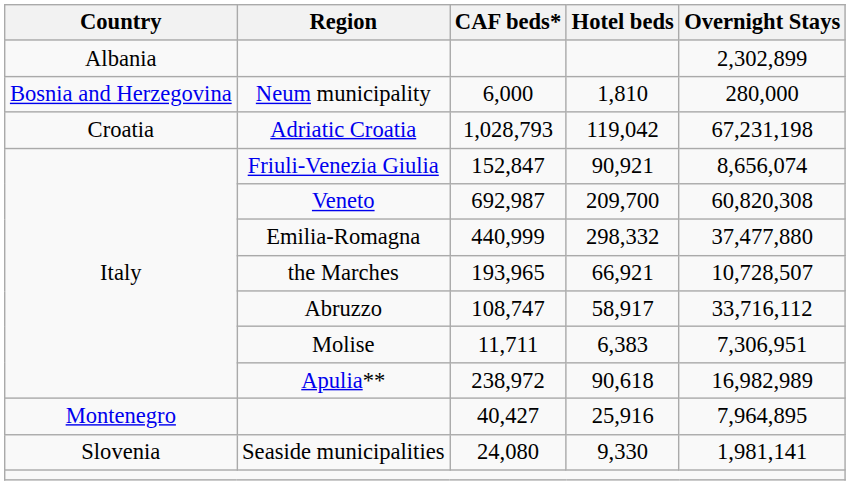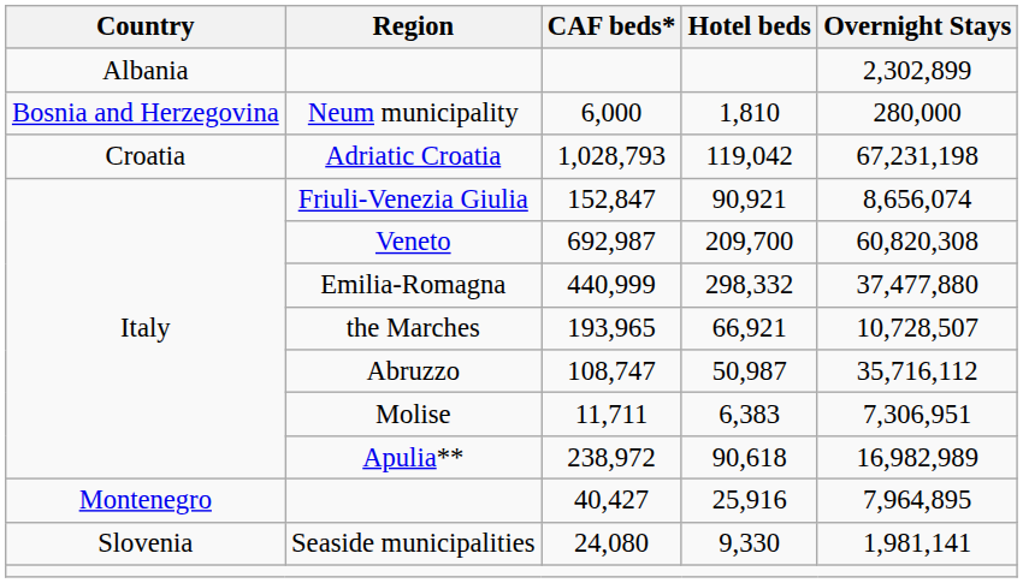 <table class="wikitable sortable">
 <tr>
 <th>Country</th>
 <th>Region</th>
 <th>CAF beds*</th>
 <th>Hotel beds</th>
 <th>Overnight Stays</th>
 </tr>
 <tr align=center>
 <td>Albania</td>
 <td></td>
 <td></td>
 <td></td>
 <td>2,302,899</td>
 </tr>
 <tr align=center>
 <td><a href='#'>Bosnia and Herzegovina</a></td>
 <td><a href='#'>Neum</a> municipality</td>
 <td> 6,000</td>
 <td>1,810</td>
 <td>280,000</td>
 </tr>
 <tr align=center>
 <td>Croatia</td>
 <td><a href='#'>Adriatic Croatia</a></td>
 <td>1,028,793</td>
 <td>119,042</td>
 <td>67,231,198</td>
 </tr>
 <tr align=center>
 <td rowspan=7>Italy</td>
 <td><a href='#'>Friuli-Venezia Giulia</a></td>
 <td>152,847</td>
 <td>90,921</td>
 <td>8,656,074</td>
 </tr>
 <tr align=center>
 <td><a href='#'>Veneto</a></td>
 <td>692,987</td>
 <td>209,700</td>
 <td>60,820,308</td>
 </tr>
 <tr align=center>
 <td>Emilia-Romagna</td>
 <td>440,999</td>
 <td>298,332</td>
 <td>37,477,880</td>
 </tr>
 <tr align=center>
 <td>the Marches</td>
 <td>193,965</td>
 <td>66,921</td>
 <td>10,728,507</td>
 </tr>
 <tr align=center>
 <td>Abruzzo</td>
 <td>108,747</td>
-<td>58,917</td>
-<td>33,716,112</td>
+<td>50,987</td>
+<td>35,716,112</td>
 </tr>
 <tr align=center>
 <td>Molise</td>
 <td>11,711</td>
 <td>6,383</td>
 <td>7,306,951</td>
 </tr>
 <tr align=center>
 <td><a href='#'>Apulia</a>**</td>
 <td>238,972</td>
 <td>90,618</td>
 <td>16,982,989</td>
 </tr>
 <tr align=center>
 <td><a href='#'>Montenegro</a></td>
 <td></td>
 <td>40,427</td>
 <td>25,916</td>
 <td>7,964,895</td>
 </tr>
 <tr align=center>
 <td>Slovenia</td>
 <td>Seaside municipalities</td>
 <td>24,080</td>
 <td>9,330</td>
 <td>1,981,141</td>
 </tr>
 <tr class="sortbottom">
 <td colspan=5></td>
 </tr>
 </table>
